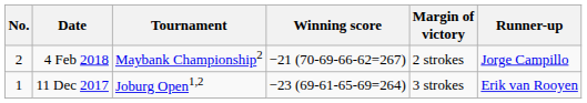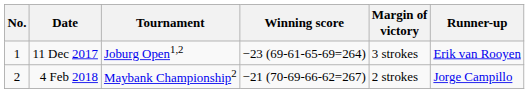 <table class="wikitable" style="font-size:95%;">
 <tr>
 <th>No.</th>
 <th>Date</th>
 <th>Tournament</th>
 <th>Winning score</th>
 <th>Margin of<br>victory</th>
 <th>Runner-up</th>
 </tr>
 <tr>
+<td align=center>1</td>
+<td align=right>11 Dec <a href='#'>2017</a></td>
+<td><a href='#'>Joburg Open</a><sup>1,2</sup></td>
+<td>−23 (69-61-65-69=264)</td>
+<td>3 strokes</td>
+<td> <a href='#'>Erik van Rooyen</a></td>
+</tr>
+<tr>
 <td align=center>2</td>
 <td align=right>4 Feb <a href='#'>2018</a></td>
 <td><a href='#'>Maybank Championship</a><sup>2</sup></td>
 <td>−21 (70-69-66-62=267)</td>
 <td>2 strokes</td>
 <td> <a href='#'>Jorge Campillo</a></td>
 </tr>
-<tr>
-<td align=center>1</td>
-<td align=right>11 Dec <a href='#'>2017</a></td>
-<td><a href='#'>Joburg Open</a><sup>1,2</sup></td>
-<td>−23 (69-61-65-69=264)</td>
-<td>3 strokes</td>
-<td> <a href='#'>Erik van Rooyen</a></td>
-</tr>
 </table>
